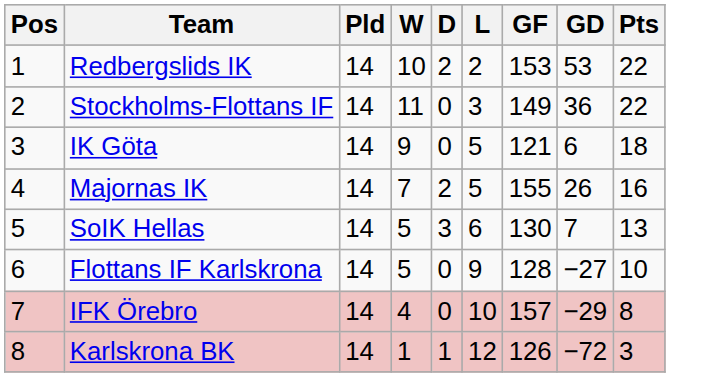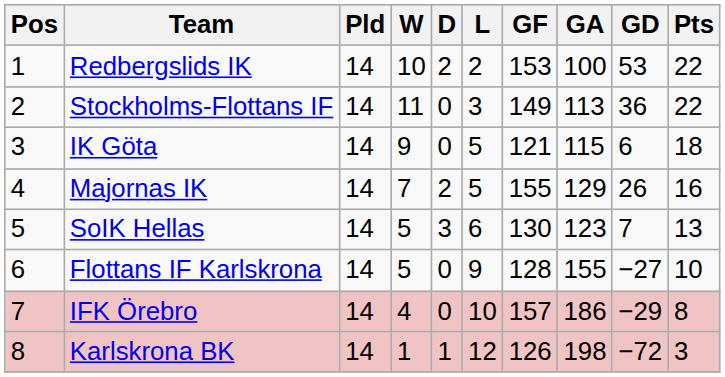 <table class="wikitable">
 <tr>
 <th><span>Pos</span></th>
 <th>Team</th>
 <th><span>Pld</span></th>
 <th><span>W</span></th>
 <th><span>D</span></th>
 <th><span>L</span></th>
 <th><span>GF</span></th>
+<th><span>GA</span></th>
 <th><span>GD</span></th>
 <th><span>Pts</span></th>
 </tr>
 <tr>
 <td>1</td>
 <td><a href='#'>Redbergslids IK</a></td>
 <td>14</td>
 <td>10</td>
 <td>2</td>
 <td>2</td>
 <td>153</td>
+<td>100</td>
 <td>53</td>
 <td>22</td>
 </tr>
 <tr>
 <td>2</td>
 <td><a href='#'>Stockholms-Flottans IF</a></td>
 <td>14</td>
 <td>11</td>
 <td>0</td>
 <td>3</td>
 <td>149</td>
+<td>113</td>
 <td>36</td>
 <td>22</td>
 </tr>
 <tr>
 <td>3</td>
 <td><a href='#'>IK Göta</a></td>
 <td>14</td>
 <td>9</td>
 <td>0</td>
 <td>5</td>
 <td>121</td>
+<td>115</td>
 <td>6</td>
 <td>18</td>
 </tr>
 <tr>
 <td>4</td>
 <td><a href='#'>Majornas IK</a></td>
 <td>14</td>
 <td>7</td>
 <td>2</td>
 <td>5</td>
 <td>155</td>
+<td>129</td>
 <td>26</td>
 <td>16</td>
 </tr>
 <tr>
 <td>5</td>
 <td><a href='#'>SoIK Hellas</a></td>
 <td>14</td>
 <td>5</td>
 <td>3</td>
 <td>6</td>
 <td>130</td>
+<td>123</td>
 <td>7</td>
 <td>13</td>
 </tr>
 <tr>
 <td>6</td>
 <td><a href='#'>Flottans IF Karlskrona</a></td>
 <td>14</td>
 <td>5</td>
 <td>0</td>
 <td>9</td>
 <td>128</td>
+<td>155</td>
 <td>−27</td>
 <td>10</td>
 </tr>
 <tr align="left" style="background:#f0c4c4;">
 <td>7</td>
 <td><a href='#'>IFK Örebro</a></td>
 <td>14</td>
 <td>4</td>
 <td>0</td>
 <td>10</td>
 <td>157</td>
+<td>186</td>
 <td>−29</td>
 <td>8</td>
 </tr>
 <tr align="left" style="background:#f0c4c4;">
 <td>8</td>
 <td><a href='#'>Karlskrona BK</a></td>
 <td>14</td>
 <td>1</td>
 <td>1</td>
 <td>12</td>
 <td>126</td>
+<td>198</td>
 <td>−72</td>
 <td>3</td>
 </tr>
 </table>
